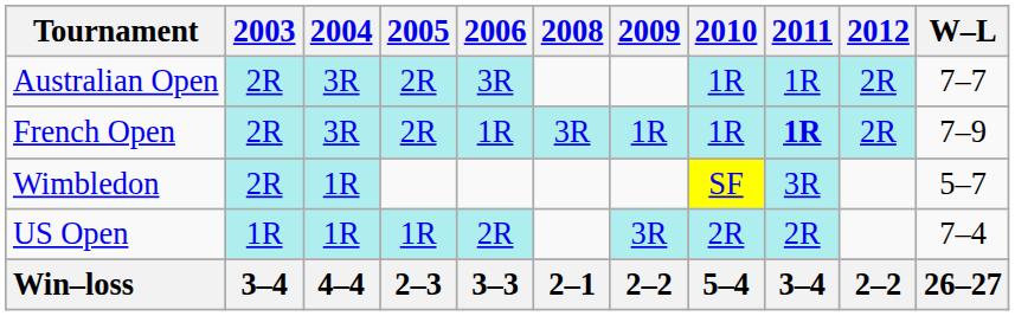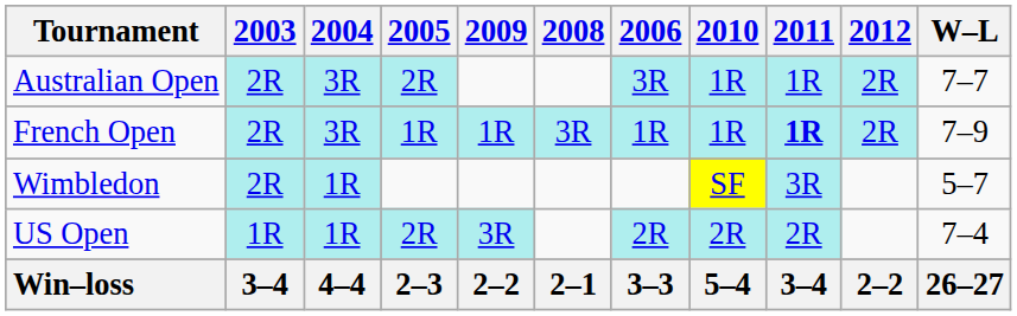 <table class=wikitable style=text-align:center;font-size:97%>
 <tr>
 <th>Tournament</th>
 <th><a href='#'>2003</a></th>
 <th><a href='#'>2004</a></th>
 <th><a href='#'>2005</a></th>
+<th><a href='#'>2009</a></th>
+<th><a href='#'>2008</a></th>
 <th><a href='#'>2006</a></th>
-<th><a href='#'>2008</a></th>
-<th><a href='#'>2009</a></th>
 <th><a href='#'>2010</a></th>
 <th><a href='#'>2011</a></th>
 <th><a href='#'>2012</a></th>
 <th>W–L</th>
 </tr>
 <tr>
 <td align=left><a href='#'>Australian Open</a></td>
 <td bgcolor=afeeee><a href='#'>2R</a></td>
 <td bgcolor=afeeee><a href='#'>3R</a></td>
 <td bgcolor=afeeee><a href='#'>2R</a></td>
-<td bgcolor=afeeee><a href='#'>3R</a></td>
 <td></td>
 <td></td>
+<td bgcolor=afeeee><a href='#'>3R</a></td>
 <td bgcolor=afeeee><a href='#'>1R</a></td>
 <td bgcolor=afeeee><a href='#'>1R</a></td>
 <td bgcolor=afeeee><a href='#'>2R</a></td>
 <td>7–7</td>
 </tr>
 <tr>
 <td align=left><a href='#'>French Open</a></td>
 <td bgcolor=afeeee><a href='#'>2R</a></td>
 <td bgcolor=afeeee><a href='#'>3R</a></td>
-<td bgcolor=afeeee><a href='#'>2R</a></td>
+<td bgcolor=afeeee><a href='#'>1R</a></td>
 <td bgcolor=afeeee><a href='#'>1R</a></td>
 <td bgcolor=afeeee><a href='#'>3R</a></td>
 <td bgcolor=afeeee><a href='#'>1R</a></td>
 <td bgcolor=afeeee><a href='#'>1R</a></td>
 <td bgcolor=afeeee><strong><a href='#'>1R</a></strong></td>
 <td bgcolor=afeeee><a href='#'>2R</a></td>
 <td>7–9</td>
 </tr>
 <tr>
 <td align=left><a href='#'>Wimbledon</a></td>
 <td bgcolor=afeeee><a href='#'>2R</a></td>
 <td bgcolor=afeeee><a href='#'>1R</a></td>
 <td></td>
 <td></td>
 <td></td>
 <td></td>
 <td bgcolor=yellow><a href='#'>SF</a></td>
 <td bgcolor=afeeee><a href='#'>3R</a></td>
 <td></td>
 <td>5–7</td>
 </tr>
 <tr>
 <td align=left><a href='#'>US Open</a></td>
 <td bgcolor=afeeee><a href='#'>1R</a></td>
 <td bgcolor=afeeee><a href='#'>1R</a></td>
-<td bgcolor=afeeee><a href='#'>1R</a></td>
 <td bgcolor=afeeee><a href='#'>2R</a></td>
+<td bgcolor=afeeee><a href='#'>3R</a></td>
 <td></td>
-<td bgcolor=afeeee><a href='#'>3R</a></td>
+<td bgcolor=afeeee><a href='#'>2R</a></td>
 <td bgcolor=afeeee><a href='#'>2R</a></td>
 <td bgcolor=afeeee><a href='#'>2R</a></td>
 <td></td>
 <td>7–4</td>
 </tr>
 <tr>
 <th style=text-align:left>Win–loss</th>
 <th>3–4</th>
 <th>4–4</th>
 <th>2–3</th>
+<th>2–2</th>
+<th>2–1</th>
 <th>3–3</th>
-<th>2–1</th>
-<th>2–2</th>
 <th>5–4</th>
 <th>3–4</th>
 <th>2–2</th>
 <th>26–27</th>
 </tr>
 </table>
